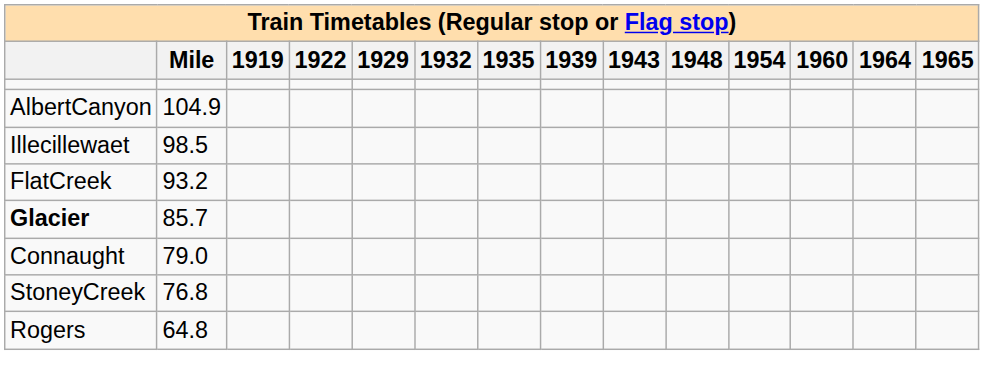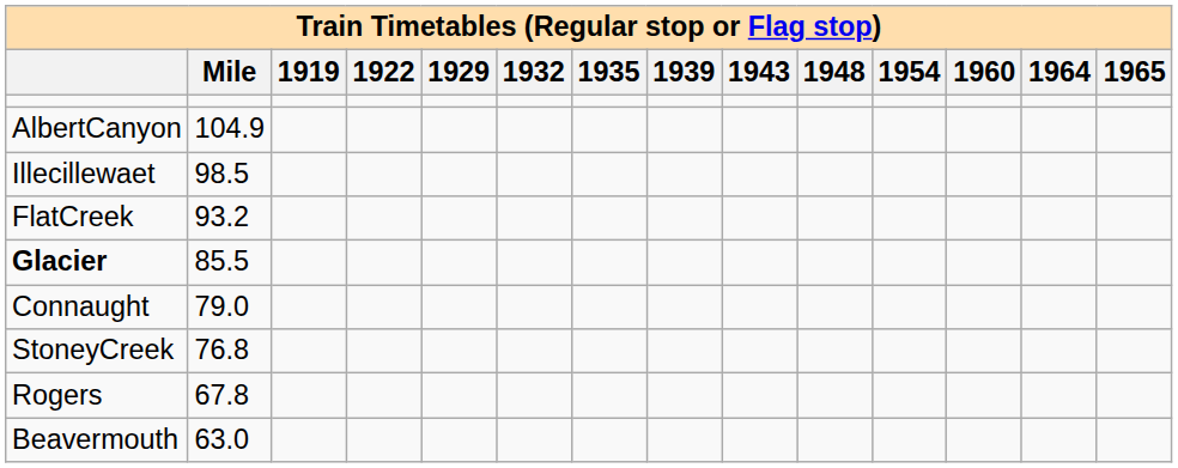 <table class="wikitable">
 <tr>
 <th colspan="14" style="background:#ffdead;">Train Timetables (Regular stop or <a href='#'>Flag stop</a>)</th>
 </tr>
 <tr>
 <th></th>
 <th>Mile</th>
 <th>1919</th>
 <th>1922</th>
 <th>1929</th>
 <th>1932</th>
 <th>1935</th>
 <th>1939</th>
 <th>1943</th>
 <th>1948</th>
 <th>1954</th>
 <th>1960</th>
 <th>1964</th>
 <th>1965</th>
 </tr>
 <tr>
 <td></td>
 <td></td>
 <td></td>
 <td></td>
 <td></td>
 <td></td>
 <td></td>
 <td></td>
 <td></td>
 <td></td>
 <td></td>
 <td></td>
 <td></td>
 <td></td>
 </tr>
 <tr>
 <td>AlbertCanyon</td>
 <td>104.9</td>
 <td></td>
 <td></td>
 <td></td>
 <td></td>
 <td></td>
 <td></td>
 <td></td>
 <td></td>
 <td></td>
 <td></td>
 <td></td>
 <td></td>
 </tr>
 <tr>
 <td>Illecillewaet</td>
 <td>98.5</td>
 <td></td>
 <td></td>
 <td></td>
 <td></td>
 <td></td>
 <td></td>
 <td></td>
 <td></td>
 <td></td>
 <td></td>
 <td></td>
 <td></td>
 </tr>
 <tr>
 <td>FlatCreek</td>
 <td>93.2</td>
 <td></td>
 <td></td>
 <td></td>
 <td></td>
 <td></td>
 <td></td>
 <td></td>
 <td></td>
 <td></td>
 <td></td>
 <td></td>
 <td></td>
 </tr>
 <tr>
 <td><strong>Glacier</strong></td>
-<td>85.7</td>
+<td>85.5</td>
 <td></td>
 <td></td>
 <td></td>
 <td></td>
 <td></td>
 <td></td>
 <td></td>
 <td></td>
 <td></td>
 <td></td>
 <td></td>
 <td></td>
 </tr>
 <tr>
 <td>Connaught</td>
 <td>79.0</td>
 <td></td>
 <td></td>
 <td></td>
 <td></td>
 <td></td>
 <td></td>
 <td></td>
 <td></td>
 <td></td>
 <td></td>
 <td></td>
 <td></td>
 </tr>
 <tr>
 <td>StoneyCreek</td>
 <td>76.8</td>
 <td></td>
 <td></td>
 <td></td>
 <td></td>
 <td></td>
 <td></td>
 <td></td>
 <td></td>
 <td></td>
 <td></td>
 <td></td>
 <td></td>
 </tr>
 <tr>
 <td>Rogers</td>
-<td>64.8</td>
+<td>67.8</td>
+<td></td>
+<td></td>
+<td></td>
+<td></td>
+<td></td>
+<td></td>
+<td></td>
+<td></td>
+<td></td>
+<td></td>
+<td></td>
+<td></td>
+</tr>
+<tr>
+<td>Beavermouth</td>
+<td>63.0</td>
 <td></td>
 <td></td>
 <td></td>
 <td></td>
 <td></td>
 <td></td>
 <td></td>
 <td></td>
 <td></td>
 <td></td>
 <td></td>
 <td></td>
 </tr>
 </table>
